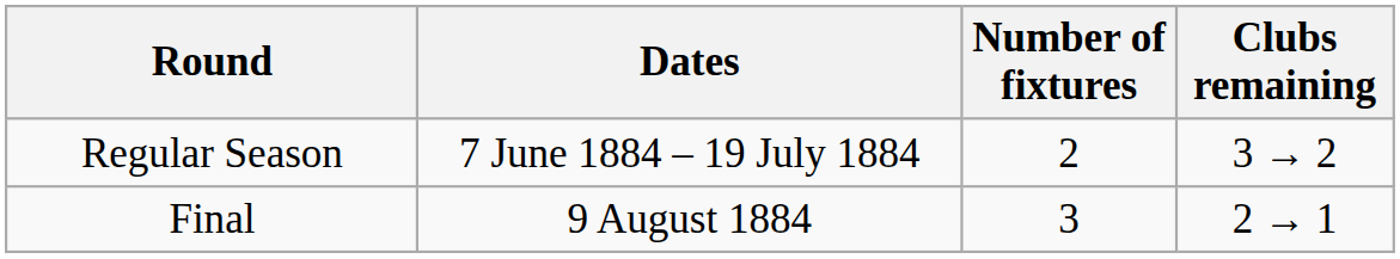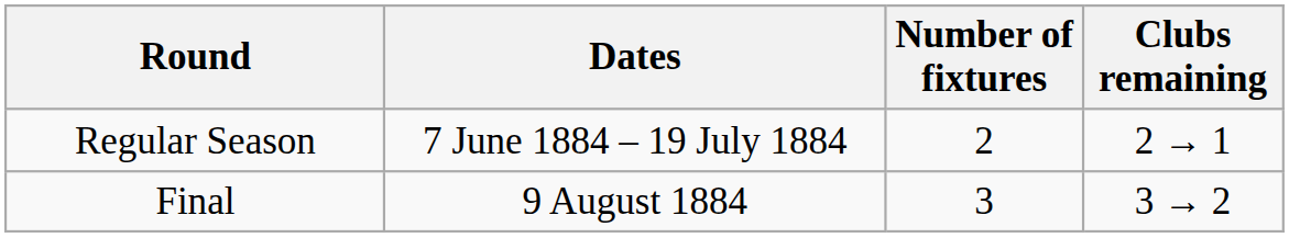 <table class="wikitable plainrowheaders" style="text-align:center">
 <tr>
 <th scope="col" style="width:150px">Round</th>
 <th scope="col" style="width:200px">Dates</th>
 <th scope="col" style="width:75px">Number of fixtures</th>
 <th scope="col" style="width:75px">Clubs remaining</th>
 </tr>
 <tr>
 <td>Regular Season</td>
 <td>7 June 1884 – 19 July 1884</td>
 <td>2</td>
-<td>3 → 2</td>
+<td>2 → 1</td>
 </tr>
 <tr>
 <td>Final</td>
 <td>9 August 1884</td>
 <td>3</td>
-<td>2 → 1</td>
+<td>3 → 2</td>
 </tr>
 </table>
